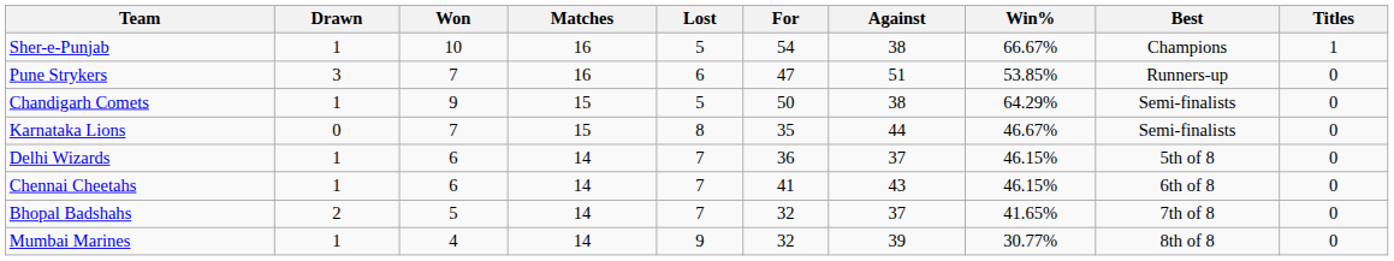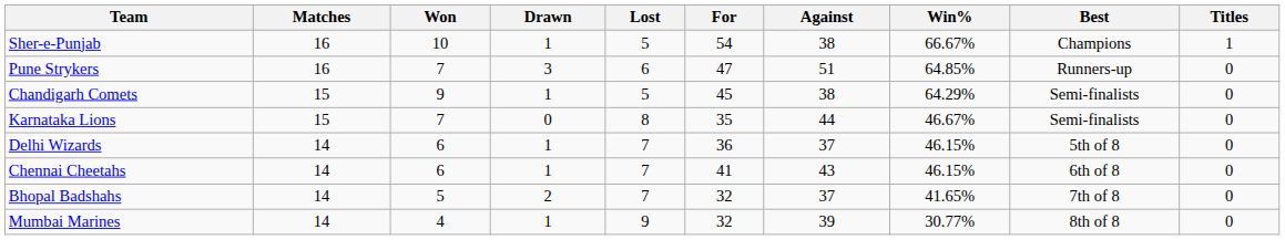 <table class="wikitable sortable" style="text-align:center;width:100%;">
 <tr>
 <th width=110>Team</th>
+<th width=40>Matches</th>
+<th width=40>Won</th>
 <th width=40>Drawn</th>
-<th width=40>Won</th>
-<th width=40>Matches</th>
 <th width=30>Lost</th>
 <th width=30>For</th>
 <th width=40>Against</th>
 <th width=40>Win%</th>
 <th width=50>Best</th>
 <th width=40>Titles</th>
 </tr>
 <tr>
 <td align=left><a href='#'>Sher-e-Punjab</a></td>
+<td>16</td>
+<td>10</td>
 <td>1</td>
-<td>10</td>
-<td>16</td>
 <td>5</td>
 <td>54</td>
 <td>38</td>
 <td>66.67%</td>
 <td>Champions</td>
 <td>1</td>
 </tr>
 <tr>
 <td align=left><a href='#'>Pune Strykers</a></td>
+<td>16</td>
+<td>7</td>
 <td>3</td>
-<td>7</td>
-<td>16</td>
 <td>6</td>
 <td>47</td>
 <td>51</td>
-<td>53.85%</td>
+<td>64.85%</td>
 <td>Runners-up</td>
 <td>0</td>
 </tr>
 <tr>
 <td align=left><a href='#'>Chandigarh Comets</a></td>
+<td>15</td>
+<td>9</td>
 <td>1</td>
-<td>9</td>
-<td>15</td>
 <td>5</td>
-<td>50</td>
+<td>45</td>
 <td>38</td>
 <td>64.29%</td>
 <td>Semi-finalists</td>
 <td>0</td>
 </tr>
 <tr>
 <td align=left><a href='#'>Karnataka Lions</a></td>
+<td>15</td>
+<td>7</td>
 <td>0</td>
-<td>7</td>
-<td>15</td>
 <td>8</td>
 <td>35</td>
 <td>44</td>
 <td>46.67%</td>
 <td>Semi-finalists</td>
 <td>0</td>
 </tr>
 <tr>
 <td align=left><a href='#'>Delhi Wizards</a></td>
+<td>14</td>
+<td>6</td>
 <td>1</td>
-<td>6</td>
-<td>14</td>
 <td>7</td>
 <td>36</td>
 <td>37</td>
 <td>46.15%</td>
 <td>5th of 8</td>
 <td>0</td>
 </tr>
 <tr>
 <td align=left><a href='#'>Chennai Cheetahs</a></td>
+<td>14</td>
+<td>6</td>
 <td>1</td>
-<td>6</td>
-<td>14</td>
 <td>7</td>
 <td>41</td>
 <td>43</td>
 <td>46.15%</td>
 <td>6th of 8</td>
 <td>0</td>
 </tr>
 <tr>
 <td align=left><a href='#'>Bhopal Badshahs</a></td>
+<td>14</td>
+<td>5</td>
 <td>2</td>
-<td>5</td>
-<td>14</td>
 <td>7</td>
 <td>32</td>
 <td>37</td>
 <td>41.65%</td>
 <td>7th of 8</td>
 <td>0</td>
 </tr>
 <tr>
 <td align=left><a href='#'>Mumbai Marines</a></td>
+<td>14</td>
+<td>4</td>
 <td>1</td>
-<td>4</td>
-<td>14</td>
 <td>9</td>
 <td>32</td>
 <td>39</td>
 <td>30.77%</td>
 <td>8th of 8</td>
 <td>0</td>
 </tr>
 </table>
